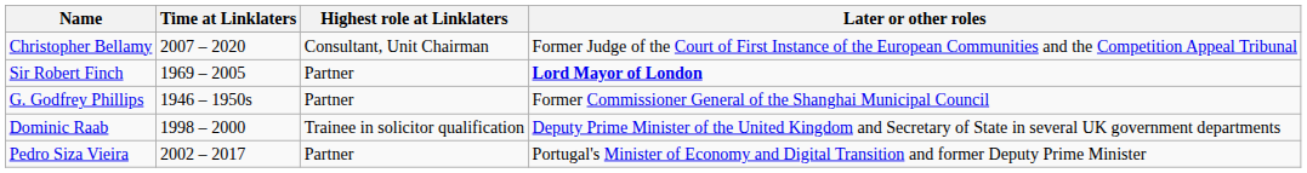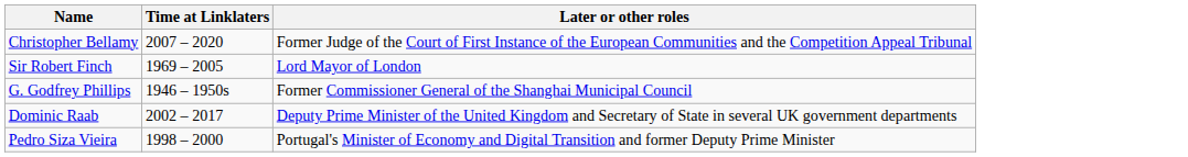 <table class="wikitable">
 <tr>
 <th>Name</th>
 <th>Time at Linklaters</th>
-<th>Highest role at Linklaters</th>
 <th>Later or other roles</th>
 </tr>
 <tr>
 <td><a href='#'>Christopher Bellamy</a></td>
 <td>2007 – 2020</td>
-<td>Consultant, Unit Chairman</td>
 <td>Former Judge of the <a href='#'>Court of First Instance of the European Communities</a> and the <a href='#'>Competition Appeal Tribunal</a></td>
 </tr>
 <tr>
 <td><a href='#'>Sir Robert Finch</a></td>
 <td>1969 – 2005</td>
-<td>Partner</td>
-<td><strong><a href='#'>Lord Mayor of London</a></strong></td>
+<td><a href='#'>Lord Mayor of London</a></td>
 </tr>
 <tr>
 <td><a href='#'>G. Godfrey Phillips</a></td>
 <td>1946 – 1950s</td>
-<td>Partner</td>
 <td>Former <a href='#'>Commissioner General of the Shanghai Municipal Council</a></td>
 </tr>
 <tr>
 <td><a href='#'>Dominic Raab</a></td>
-<td>1998 – 2000</td>
-<td>Trainee in solicitor qualification</td>
+<td>2002 – 2017</td>
 <td><a href='#'>Deputy Prime Minister of the United Kingdom</a> and Secretary of State in several UK government departments</td>
 </tr>
 <tr>
 <td><a href='#'>Pedro Siza Vieira</a></td>
-<td>2002 – 2017</td>
-<td>Partner</td>
+<td>1998 – 2000</td>
 <td>Portugal's <a href='#'>Minister of Economy and Digital Transition</a> and former Deputy Prime Minister</td>
 </tr>
 </table>
